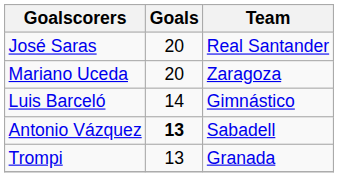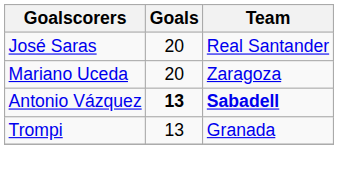 <table class="wikitable sortable">
 <tr>
 <th>Goalscorers</th>
 <th>Goals</th>
 <th>Team</th>
 </tr>
 <tr>
 <td> <a href='#'>José Saras</a></td>
 <td style="text-align:center;">20</td>
 <td><a href='#'>Real Santander</a></td>
 </tr>
 <tr>
 <td> <a href='#'>Mariano Uceda</a></td>
 <td style="text-align:center;">20</td>
 <td><a href='#'>Zaragoza</a></td>
 </tr>
 <tr>
-<td> <a href='#'>Luis Barceló</a></td>
-<td style="text-align:center;">14</td>
-<td><a href='#'>Gimnástico</a></td>
-</tr>
-<tr>
 <td> <a href='#'>Antonio Vázquez</a></td>
 <td style="text-align:center;"><strong>13</strong></td>
-<td><a href='#'>Sabadell</a></td>
+<td><strong><a href='#'>Sabadell</a></strong></td>
 </tr>
 <tr>
 <td> <a href='#'>Trompi</a></td>
 <td style="text-align:center;">13</td>
 <td><a href='#'>Granada</a></td>
 </tr>
 <tr>
 </tr>
 </table>
